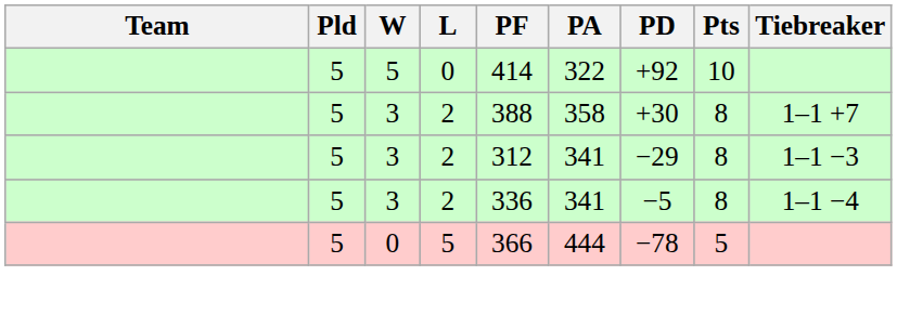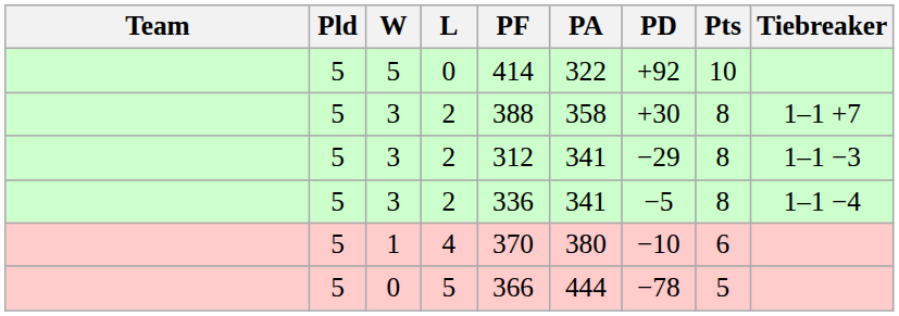 <table class="wikitable" style="text-align:center;">
 <tr>
 <th width=170>Team</th>
 <th width=25>Pld</th>
 <th width=25>W</th>
 <th width=25>L</th>
 <th width=35>PF</th>
 <th width=35>PA</th>
 <th width=35>PD</th>
 <th width=25>Pts</th>
 <th width=50>Tiebreaker</th>
 </tr>
 <tr style="background: #ccffcc;">
 <td align="left"></td>
 <td>5</td>
 <td>5</td>
 <td>0</td>
 <td>414</td>
 <td>322</td>
 <td>+92</td>
 <td>10</td>
 <td></td>
 </tr>
 <tr style="background: #ccffcc;">
 <td align="left"></td>
 <td>5</td>
 <td>3</td>
 <td>2</td>
 <td>388</td>
 <td>358</td>
 <td>+30</td>
 <td>8</td>
 <td>1–1 +7</td>
 </tr>
 <tr bgcolor=#ccffcc>
 <td align="left"></td>
 <td>5</td>
 <td>3</td>
 <td>2</td>
 <td>312</td>
 <td>341</td>
 <td>−29</td>
 <td>8</td>
 <td>1–1 −3</td>
 </tr>
 <tr style="background: #ccffcc;">
 <td align="left"></td>
 <td>5</td>
 <td>3</td>
 <td>2</td>
 <td>336</td>
 <td>341</td>
 <td>−5</td>
 <td>8</td>
 <td>1–1 −4</td>
 </tr>
 <tr style="background: #ffcccc;">
 <td align="left"></td>
 <td>5</td>
+<td>1</td>
+<td>4</td>
+<td>370</td>
+<td>380</td>
+<td>−10</td>
+<td>6</td>
+<td></td>
+</tr>
+<tr style="background: #ffcccc;">
+<td align="left"></td>
+<td>5</td>
 <td>0</td>
 <td>5</td>
 <td>366</td>
 <td>444</td>
 <td>−78</td>
 <td>5</td>
 <td></td>
 </tr>
 </table>
